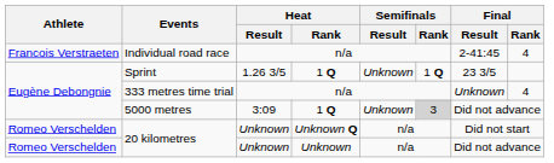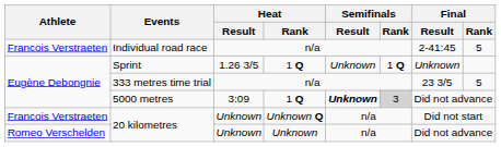 <table class=wikitable style="font-size:90%">
 <tr>
 <th rowspan="2">Athlete</th>
 <th rowspan="2">Events</th>
 <th colspan="2">Heat</th>
 <th colspan="2">Semifinals</th>
 <th colspan="2">Final</th>
 </tr>
 <tr>
 <th>Result</th>
 <th>Rank</th>
 <th>Result</th>
 <th>Rank</th>
 <th>Result</th>
 <th>Rank</th>
 </tr>
 <tr>
 <td><a href='#'>Francois Verstraeten</a></td>
 <td>Individual road race</td>
 <td align="center" colspan=4>n/a</td>
 <td align="center">2-41:45</td>
-<td align="center">4</td>
+<td align="center">5</td>
 </tr>
 <tr>
 <td rowspan=3><a href='#'>Eugène Debongnie</a></td>
 <td>Sprint</td>
 <td align="center">1.26 3/5</td>
 <td align="center">1 <strong>Q</strong></td>
 <td align="center"><em>Unknown</em></td>
 <td align="center">1 <strong>Q</strong></td>
-<td align="center">23 3/5</td>
+<td align="center"><em>Unknown</em></td>
 <td align="center"></td>
 </tr>
 <tr>
 <td>333 metres time trial</td>
 <td align="center" colspan=4>n/a</td>
-<td align="center"><em>Unknown</em></td>
-<td align="center">4</td>
+<td align="center">23 3/5</td>
+<td align="center">5</td>
 </tr>
 <tr>
 <td>5000 metres</td>
 <td align="center">3:09</td>
 <td align="center">1 <strong>Q</strong></td>
-<td align="center"><em>Unknown</em></td>
+<td align="center"><strong><em>Unknown</em></strong></td>
 <td align="center" style="background: lightgrey;">3</td>
 <td align="center" colspan=2>Did not advance</td>
 </tr>
 <tr>
-<td><a href='#'>Romeo Verschelden</a></td>
+<td><a href='#'>Francois Verstraeten</a></td>
 <td rowspan=2>20 kilometres</td>
 <td align="center"><em>Unknown</em></td>
 <td align="center"><em>Unknown</em> <strong>Q</strong></td>
 <td align="center" colspan=2>n/a</td>
 <td align="center" colspan=2>Did not start</td>
 </tr>
 <tr>
 <td><a href='#'>Romeo Verschelden</a></td>
 <td align="center"><em>Unknown</em></td>
 <td align="center"><em>Unknown</em></td>
 <td align="center" colspan=2>n/a</td>
 <td align="center" colspan=2>Did not advance</td>
 </tr>
 </table>
